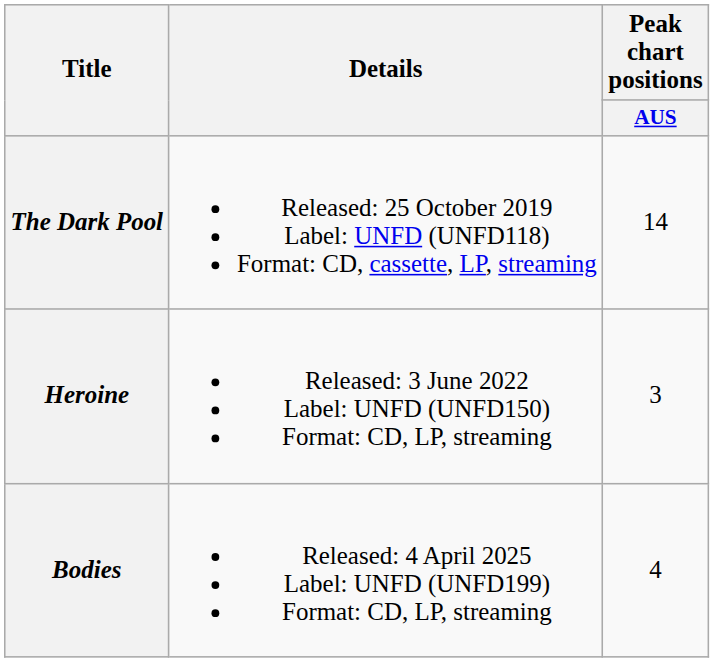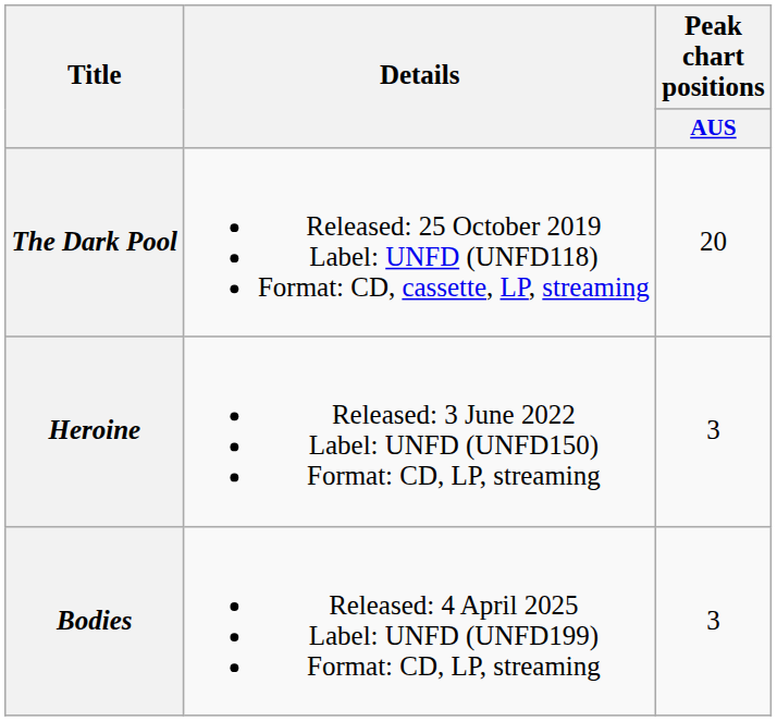 <table class="wikitable plainrowheaders" style="text-align:center">
 <tr>
 <th rowspan="2">Title</th>
 <th rowspan="2">Details</th>
 <th colspan="1">Peak chart positions</th>
 </tr>
 <tr>
 <th style="width:3em;font-size:85%"><a href='#'>AUS</a><br></th>
 </tr>
 <tr>
 <th scope="row"><em>The Dark Pool</em></th>
 <td><br><ul><li>Released: 25 October 2019</li><li>Label: <a href='#'>UNFD</a> (UNFD118)</li><li>Format: CD, <a href='#'>cassette</a>, <a href='#'>LP</a>, <a href='#'>streaming</a></li></ul></td>
-<td>14</td>
+<td>20</td>
 </tr>
 <tr>
 <th scope="row"><em>Heroine</em></th>
 <td><br><ul><li>Released: 3 June 2022</li><li>Label: UNFD (UNFD150)</li><li>Format: CD, LP, streaming</li></ul></td>
 <td>3</td>
 </tr>
 <tr>
 <th scope="row"><em>Bodies</em></th>
 <td><br><ul><li>Released: 4 April 2025</li><li>Label: UNFD (UNFD199)</li><li>Format: CD, LP, streaming</li></ul></td>
-<td>4<br></td>
+<td>3<br></td>
 </tr>
 </table>
